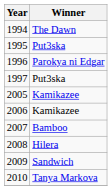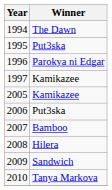 <table class="wikitable">
 <tr>
 <th>Year</th>
 <th>Winner</th>
 </tr>
 <tr>
 <td>1994</td>
 <td><a href='#'>The Dawn</a></td>
 </tr>
 <tr>
 <td>1995</td>
 <td><a href='#'>Put3ska</a></td>
 </tr>
 <tr>
 <td>1996</td>
 <td><a href='#'>Parokya ni Edgar</a></td>
 </tr>
 <tr>
 <td>1997</td>
-<td>Put3ska</td>
+<td>Kamikazee</td>
 </tr>
 <tr>
 <td>2005</td>
 <td><a href='#'>Kamikazee</a></td>
 </tr>
 <tr>
 <td>2006</td>
-<td>Kamikazee</td>
+<td>Put3ska</td>
 </tr>
 <tr>
 <td>2007</td>
 <td><a href='#'>Bamboo</a></td>
 </tr>
 <tr>
 <td>2008</td>
 <td><a href='#'>Hilera</a></td>
 </tr>
 <tr>
 <td>2009</td>
 <td><a href='#'>Sandwich</a></td>
 </tr>
 <tr>
 <td>2010</td>
 <td><a href='#'>Tanya Markova</a></td>
 </tr>
 <tr>
 </tr>
 </table>
